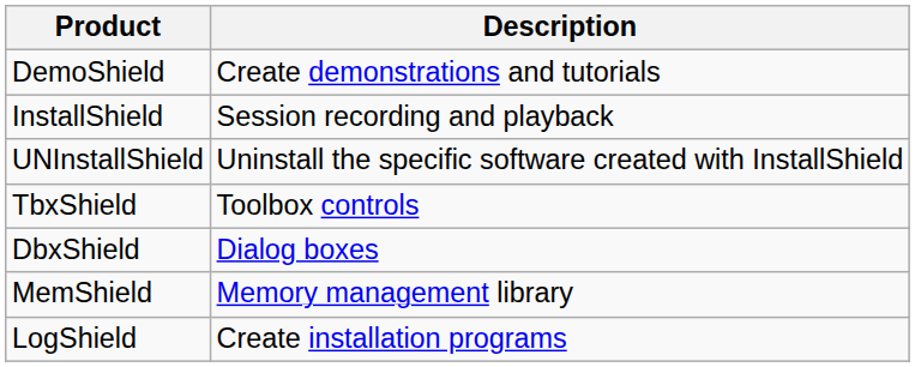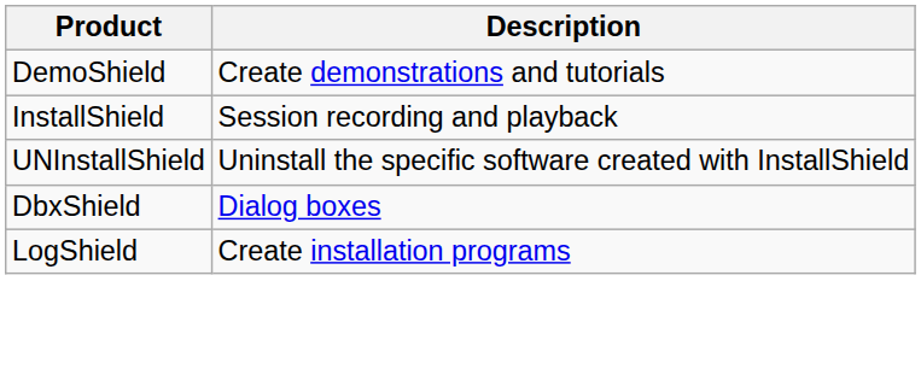 <table class="wikitable sortable">
 <tr>
 <th>Product</th>
 <th>Description</th>
 </tr>
 <tr>
 <td>DemoShield</td>
 <td>Create <a href='#'>demonstrations</a> and tutorials</td>
 </tr>
 <tr>
 <td>InstallShield</td>
 <td>Session recording and playback</td>
 </tr>
 <tr>
 <td>UNInstallShield</td>
 <td>Uninstall the specific software created with InstallShield</td>
 </tr>
 <tr>
-<td>TbxShield</td>
-<td>Toolbox <a href='#'>controls</a></td>
-</tr>
-<tr>
 <td>DbxShield</td>
 <td><a href='#'>Dialog boxes</a></td>
-</tr>
-<tr>
-<td>MemShield</td>
-<td><a href='#'>Memory management</a> library</td>
 </tr>
 <tr>
 <td>LogShield</td>
 <td>Create <a href='#'>installation programs</a></td>
 </tr>
 </table>
